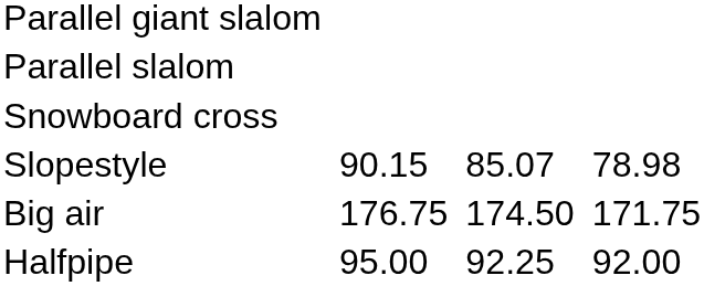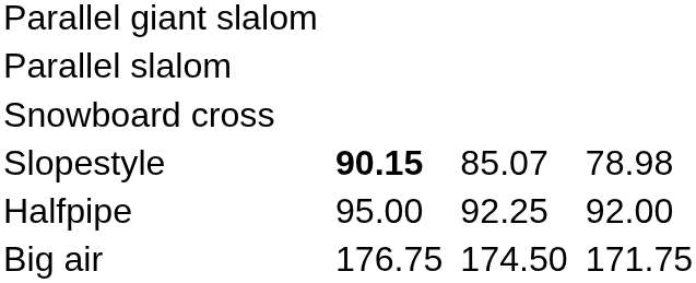 <table>
 <tr>
 <td>Parallel giant slalom<br></td>
 <td colspan=2></td>
 <td colspan=2></td>
 <td colspan=2></td>
 </tr>
 <tr>
 <td>Parallel slalom<br></td>
 <td colspan=2></td>
 <td colspan=2></td>
 <td colspan=2></td>
 </tr>
 <tr>
 <td>Snowboard cross<br></td>
 <td colspan=2></td>
 <td colspan=2></td>
 <td colspan=2></td>
 </tr>
 <tr>
 <td>Slopestyle<br></td>
 <td></td>
-<td>90.15</td>
+<td><strong>90.15</strong></td>
 <td></td>
 <td>85.07</td>
 <td></td>
 <td>78.98</td>
+</tr>
+<tr>
+<td>Halfpipe<br></td>
+<td></td>
+<td>95.00</td>
+<td></td>
+<td>92.25</td>
+<td></td>
+<td>92.00</td>
 </tr>
 <tr>
 <td>Big air<br></td>
 <td></td>
 <td>176.75</td>
 <td></td>
 <td>174.50</td>
 <td></td>
 <td>171.75</td>
 </tr>
-<tr>
-<td>Halfpipe<br></td>
-<td></td>
-<td>95.00</td>
-<td></td>
-<td>92.25</td>
-<td></td>
-<td>92.00</td>
-</tr>
 </table>
